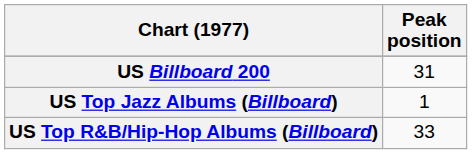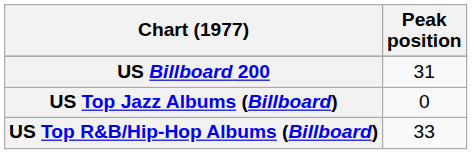 <table class="wikitable sortable plainrowheaders" style="text-align:center">
 <tr>
 <th scope="col">Chart (1977)</th>
 <th scope="col">Peak<br>position</th>
 </tr>
 <tr>
 </tr>
 <tr>
 <th scope="row">US <a href='#'><em>Billboard</em> 200</a></th>
 <td>31</td>
 </tr>
 <tr>
 <th scope="row">US <a href='#'>Top Jazz Albums</a> (<em><a href='#'>Billboard</a></em>)</th>
-<td>1</td>
+<td>0</td>
 </tr>
 <tr>
 <th scope="row">US <a href='#'>Top R&B/Hip-Hop Albums</a> (<em><a href='#'>Billboard</a></em>)</th>
 <td>33</td>
 </tr>
 </table>
